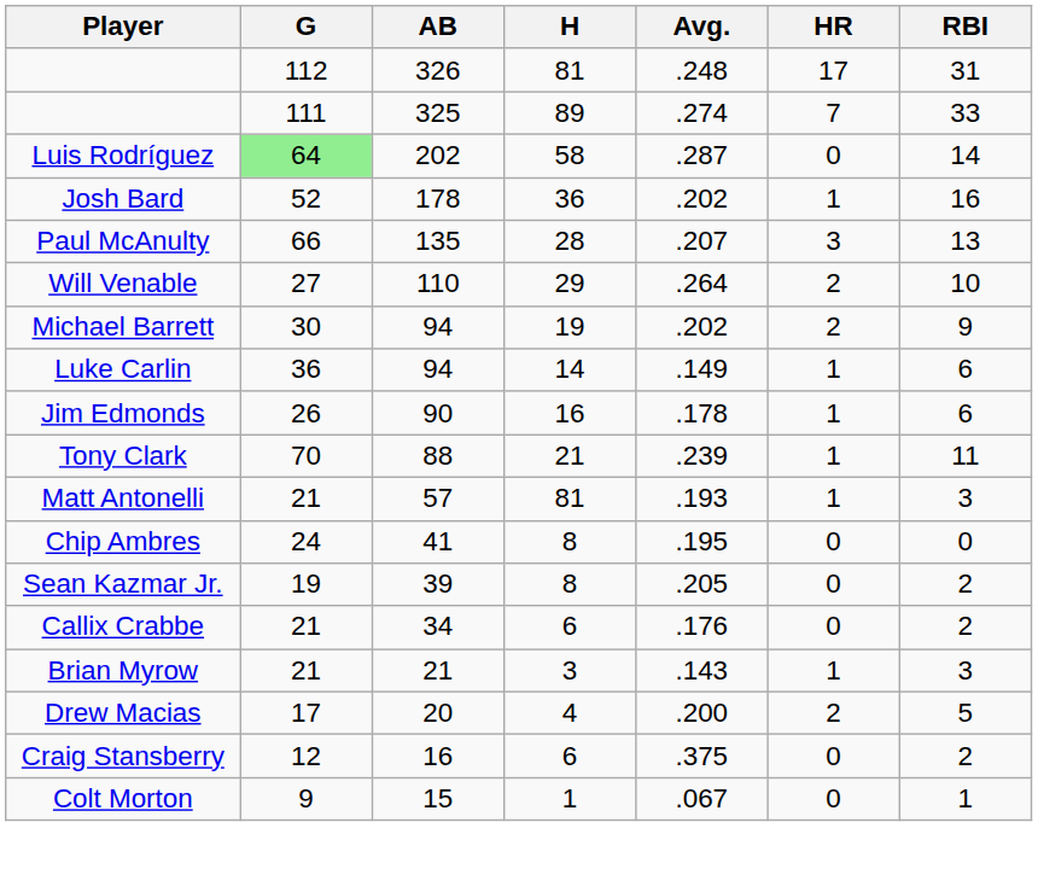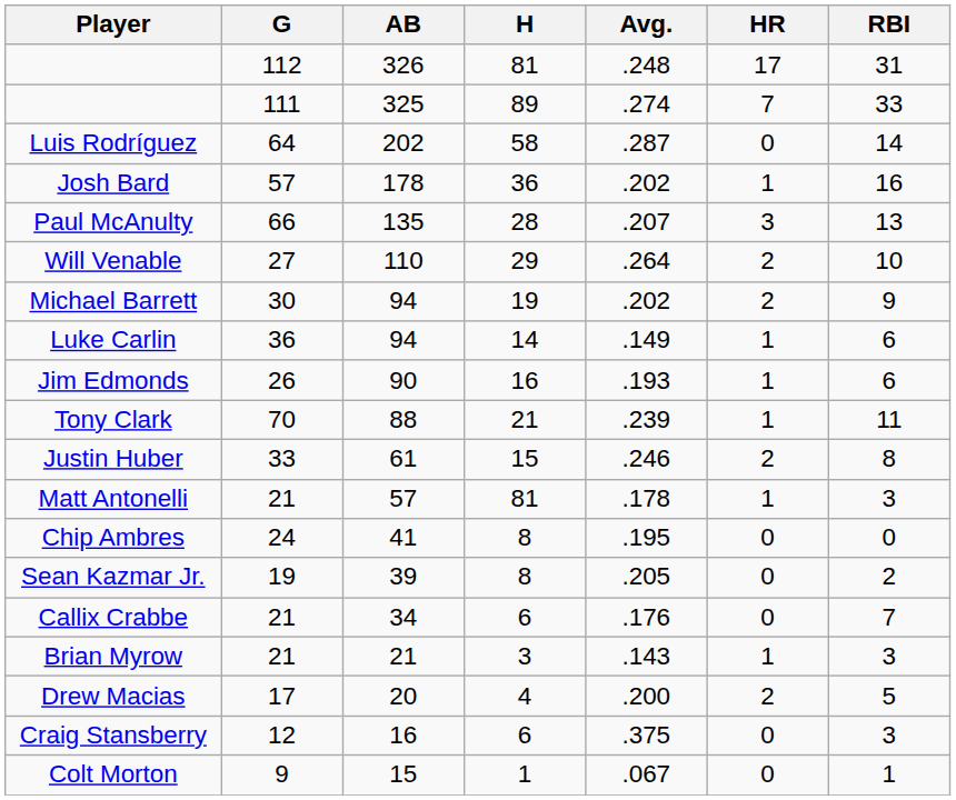 <table class="wikitable sortable">
 <tr>
 <th bgcolor="#DDDDFF" width="16%">Player</th>
 <th bgcolor="#DDDDFF" width="9%">G</th>
 <th bgcolor="#DDDDFF" width="9%">AB</th>
 <th bgcolor="#DDDDFF" width="9%">H</th>
 <th bgcolor="#DDDDFF" width="9%">Avg.</th>
 <th bgcolor="#DDDDFF" width="9%">HR</th>
 <th bgcolor="#DDDDFF" width="9%">RBI</th>
 </tr>
 <tr align="center">
 <td></td>
 <td>112</td>
 <td>326</td>
 <td>81</td>
 <td>.248</td>
 <td>17</td>
 <td>31</td>
 </tr>
 <tr align="center">
 <td></td>
 <td>111</td>
 <td>325</td>
 <td>89</td>
 <td>.274</td>
 <td>7</td>
 <td>33</td>
 </tr>
 <tr align=center>
 <td><a href='#'>Luis Rodríguez</a></td>
-<td style="background: lightgreen;">64</td>
+<td>64</td>
 <td>202</td>
 <td>58</td>
 <td>.287</td>
 <td>0</td>
 <td>14</td>
 </tr>
 <tr align=center>
 <td><a href='#'>Josh Bard</a></td>
-<td>52</td>
+<td>57</td>
 <td>178</td>
 <td>36</td>
 <td>.202</td>
 <td>1</td>
 <td>16</td>
 </tr>
 <tr align=center>
 <td><a href='#'>Paul McAnulty</a></td>
 <td>66</td>
 <td>135</td>
 <td>28</td>
 <td>.207</td>
 <td>3</td>
 <td>13</td>
 </tr>
 <tr align=center>
 <td><a href='#'>Will Venable</a></td>
 <td>27</td>
 <td>110</td>
 <td>29</td>
 <td>.264</td>
 <td>2</td>
 <td>10</td>
 </tr>
 <tr align=center>
 <td><a href='#'>Michael Barrett</a></td>
 <td>30</td>
 <td>94</td>
 <td>19</td>
 <td>.202</td>
 <td>2</td>
 <td>9</td>
 </tr>
 <tr align=center>
 <td><a href='#'>Luke Carlin</a></td>
 <td>36</td>
 <td>94</td>
 <td>14</td>
 <td>.149</td>
 <td>1</td>
 <td>6</td>
 </tr>
 <tr align=center>
 <td><a href='#'>Jim Edmonds</a></td>
 <td>26</td>
 <td>90</td>
 <td>16</td>
-<td>.178</td>
+<td>.193</td>
 <td>1</td>
 <td>6</td>
 </tr>
 <tr align=center>
 <td><a href='#'>Tony Clark</a></td>
 <td>70</td>
 <td>88</td>
 <td>21</td>
 <td>.239</td>
 <td>1</td>
 <td>11</td>
 </tr>
 <tr align=center>
+<td><a href='#'>Justin Huber</a></td>
+<td>33</td>
+<td>61</td>
+<td>15</td>
+<td>.246</td>
+<td>2</td>
+<td>8</td>
+</tr>
+<tr align=center>
 <td><a href='#'>Matt Antonelli</a></td>
 <td>21</td>
 <td>57</td>
 <td>81</td>
-<td>.193</td>
+<td>.178</td>
 <td>1</td>
 <td>3</td>
 </tr>
 <tr align=center>
 <td><a href='#'>Chip Ambres</a></td>
 <td>24</td>
 <td>41</td>
 <td>8</td>
 <td>.195</td>
 <td>0</td>
 <td>0</td>
 </tr>
 <tr align=center>
 <td><a href='#'>Sean Kazmar Jr.</a></td>
 <td>19</td>
 <td>39</td>
 <td>8</td>
 <td>.205</td>
 <td>0</td>
 <td>2</td>
 </tr>
 <tr align=center>
 <td><a href='#'>Callix Crabbe</a></td>
 <td>21</td>
 <td>34</td>
 <td>6</td>
 <td>.176</td>
 <td>0</td>
-<td>2</td>
+<td>7</td>
 </tr>
 <tr align=center>
 <td><a href='#'>Brian Myrow</a></td>
 <td>21</td>
 <td>21</td>
 <td>3</td>
 <td>.143</td>
 <td>1</td>
 <td>3</td>
 </tr>
 <tr align=center>
 <td><a href='#'>Drew Macias</a></td>
 <td>17</td>
 <td>20</td>
 <td>4</td>
 <td>.200</td>
 <td>2</td>
 <td>5</td>
 </tr>
 <tr align=center>
 <td><a href='#'>Craig Stansberry</a></td>
 <td>12</td>
 <td>16</td>
 <td>6</td>
 <td>.375</td>
 <td>0</td>
-<td>2</td>
+<td>3</td>
 </tr>
 <tr align=center>
 <td><a href='#'>Colt Morton</a></td>
 <td>9</td>
 <td>15</td>
 <td>1</td>
 <td>.067</td>
 <td>0</td>
 <td>1</td>
 </tr>
 </table>
